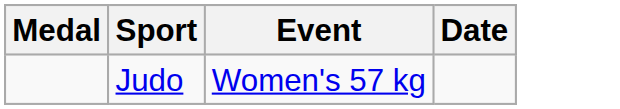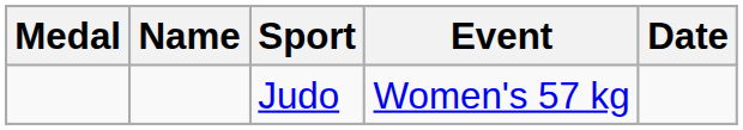 <table class="wikitable sortable" style="font-size: 95%">
 <tr>
 <th>Medal</th>
+<th>Name</th>
 <th>Sport</th>
 <th>Event</th>
 <th>Date</th>
 </tr>
 <tr>
 <td></td>
+<td></td>
 <td><a href='#'>Judo</a></td>
 <td><a href='#'>Women's 57 kg</a></td>
 <td></td>
 </tr>
 </table>
